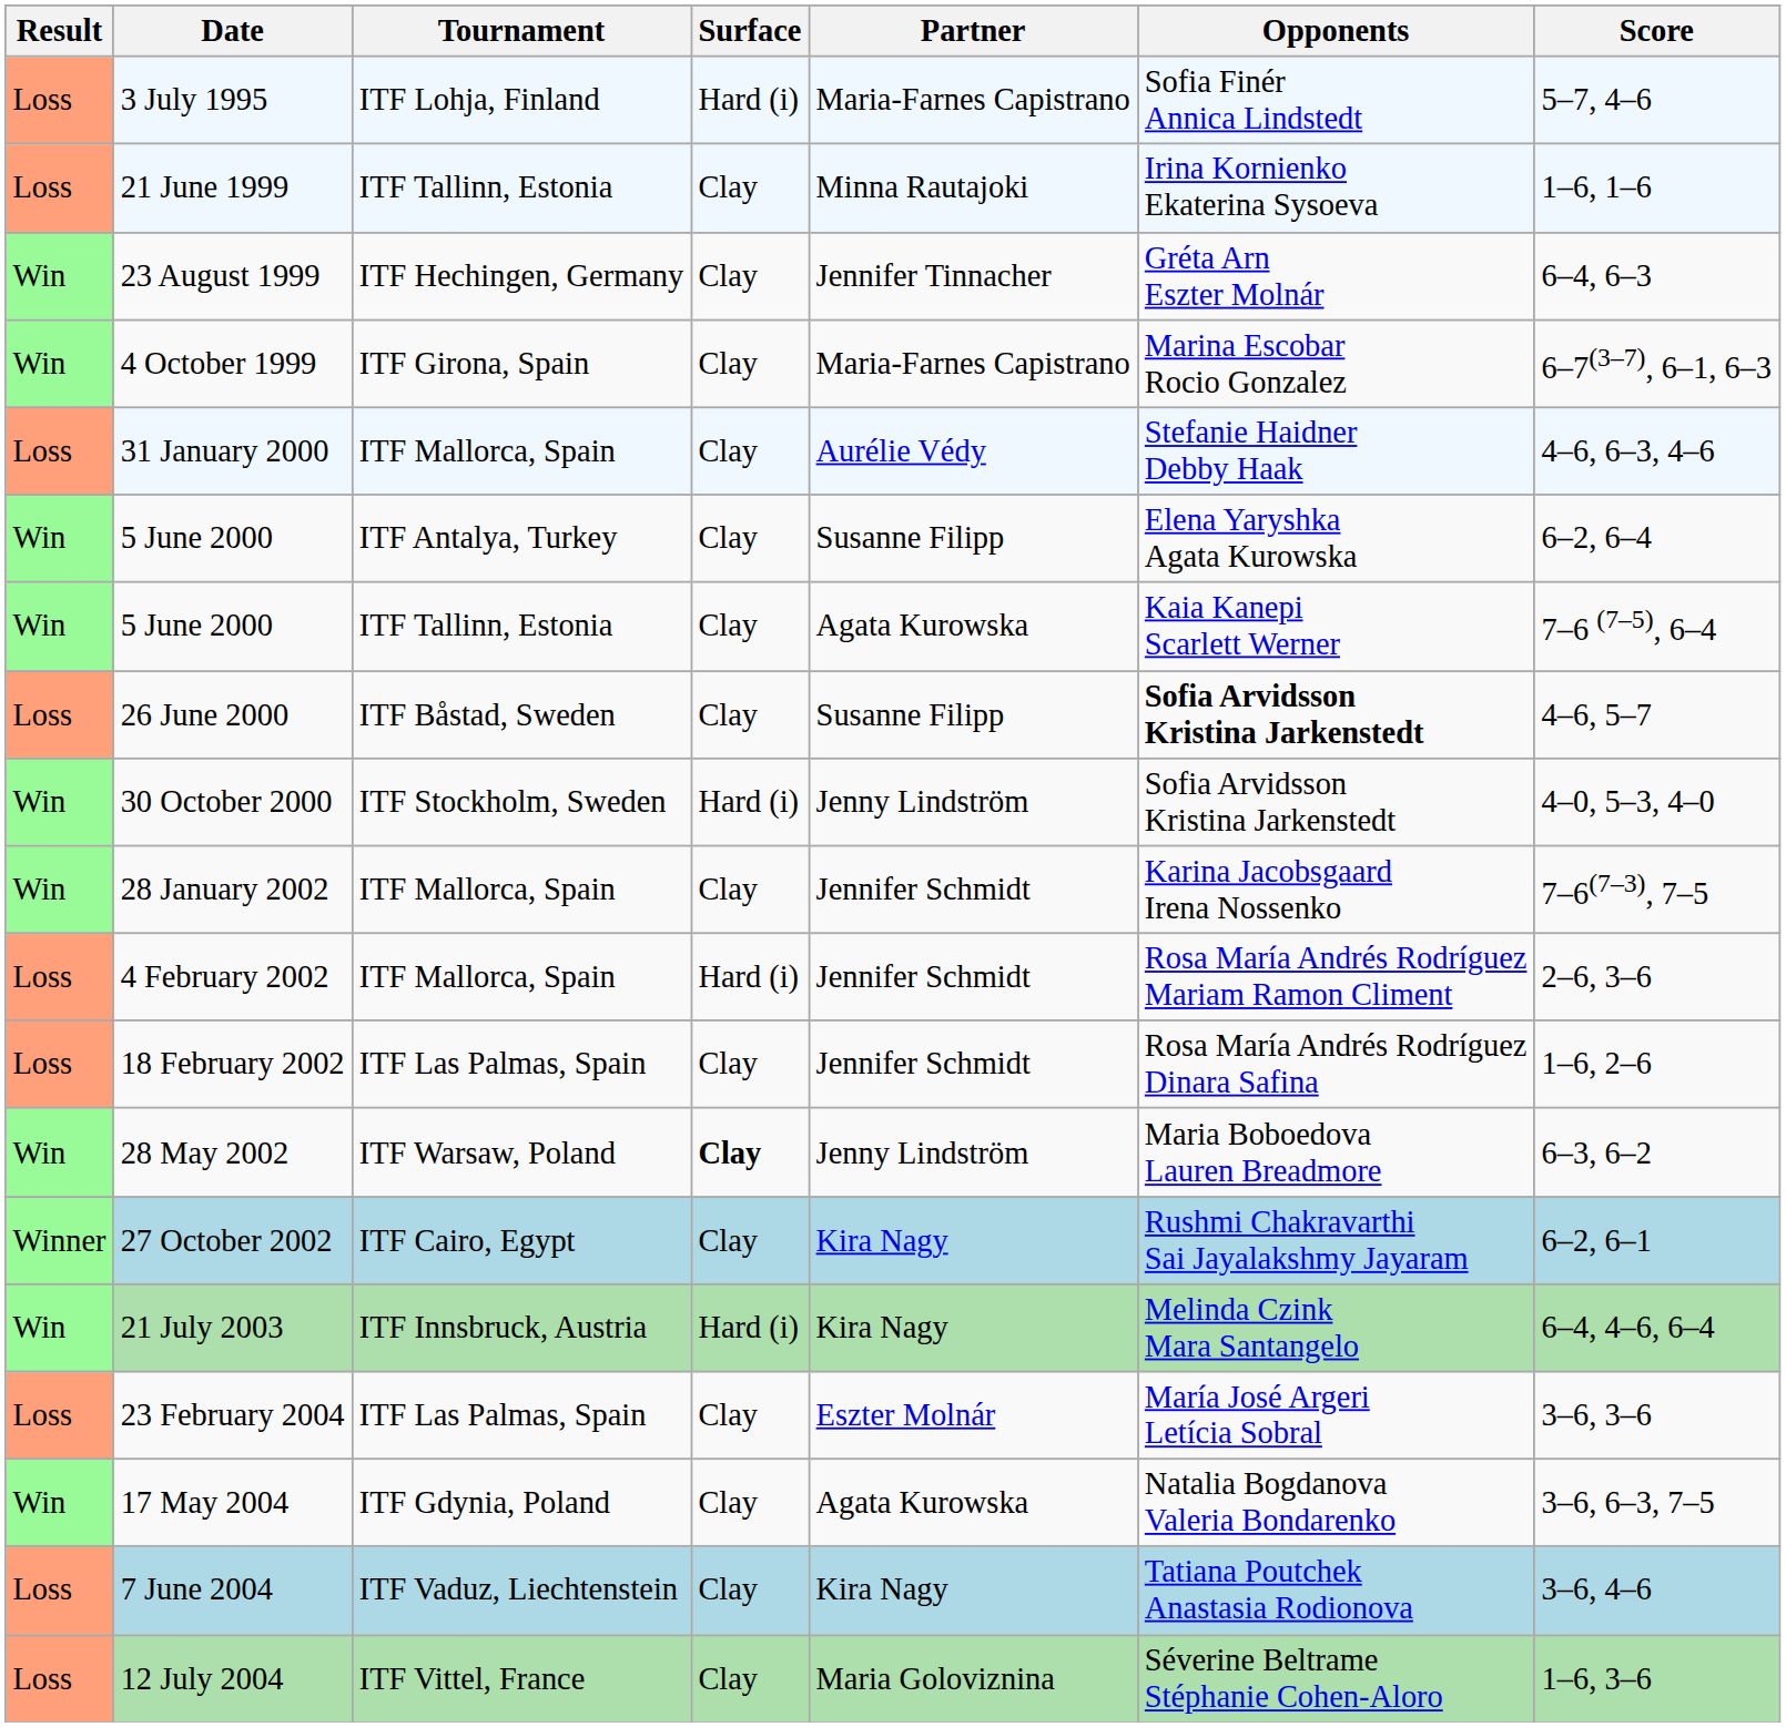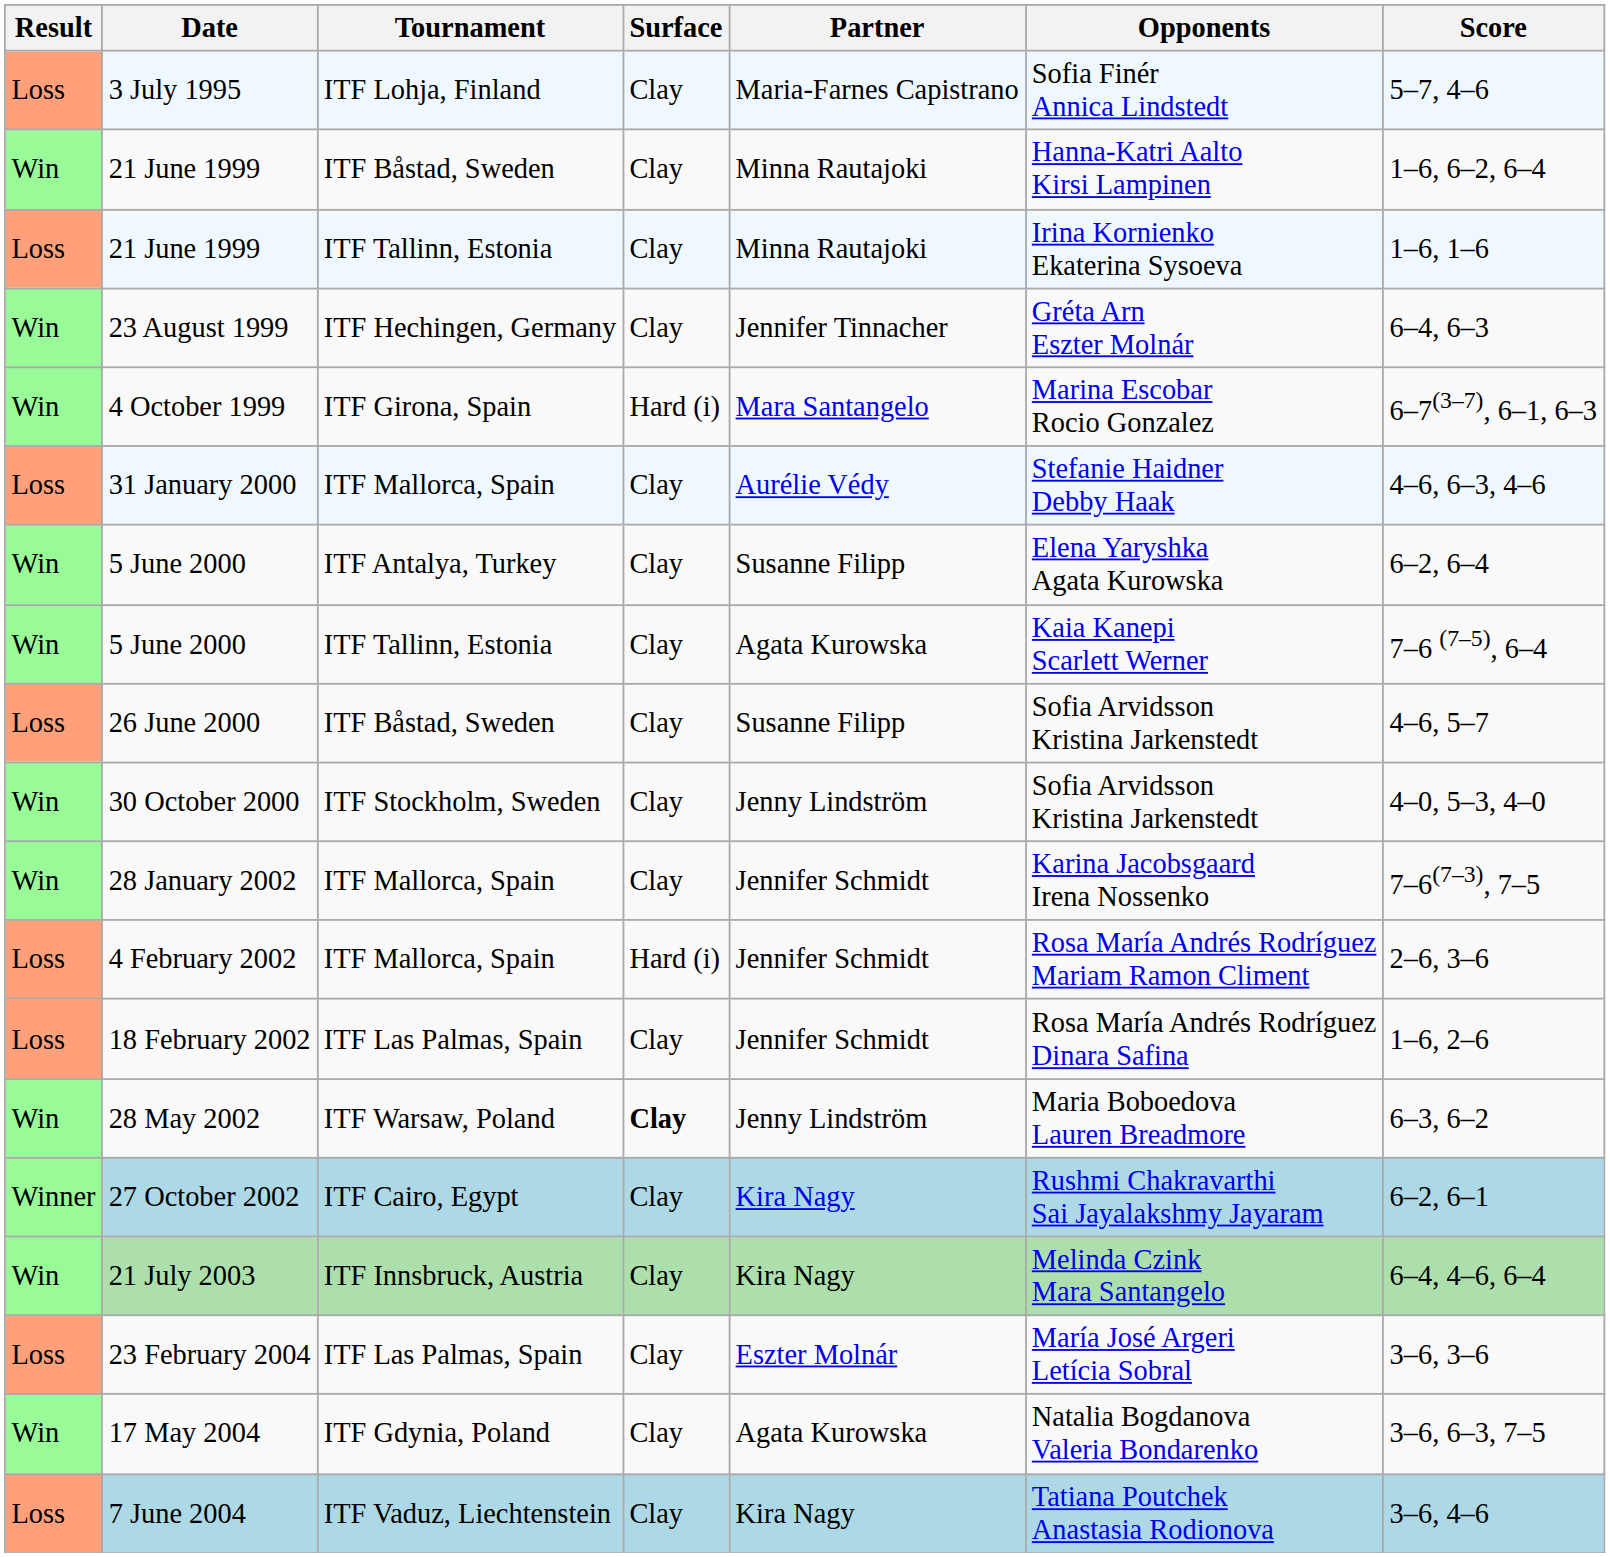 <table class="sortable wikitable" style=font-size:97%>
 <tr>
 <th>Result</th>
 <th>Date</th>
 <th>Tournament</th>
 <th>Surface</th>
 <th>Partner</th>
 <th>Opponents</th>
 <th class="unsortable">Score</th>
 </tr>
 <tr style="background:#f0f8ff;">
 <td style="background:#ffa07a;">Loss</td>
 <td>3 July 1995</td>
 <td>ITF Lohja, Finland</td>
-<td>Hard (i)</td>
+<td>Clay</td>
 <td> Maria-Farnes Capistrano</td>
 <td> Sofia Finér <br>  <a href='#'>Annica Lindstedt</a></td>
 <td>5–7, 4–6</td>
+</tr>
+<tr>
+<td style="background:#98fb98;">Win</td>
+<td>21 June 1999</td>
+<td>ITF Båstad, Sweden</td>
+<td>Clay</td>
+<td> Minna Rautajoki</td>
+<td> <a href='#'>Hanna-Katri Aalto</a> <br>  <a href='#'>Kirsi Lampinen</a></td>
+<td>1–6, 6–2, 6–4</td>
 </tr>
 <tr style="background:#f0f8ff;">
 <td style="background:#ffa07a;">Loss</td>
 <td>21 June 1999</td>
 <td>ITF Tallinn, Estonia</td>
 <td>Clay</td>
 <td> Minna Rautajoki</td>
 <td> <a href='#'>Irina Kornienko</a> <br>  Ekaterina Sysoeva</td>
 <td>1–6, 1–6</td>
 </tr>
 <tr>
 <td style="background:#98fb98;">Win</td>
 <td>23 August 1999</td>
 <td>ITF Hechingen, Germany</td>
 <td>Clay</td>
 <td> Jennifer Tinnacher</td>
 <td> <a href='#'>Gréta Arn</a> <br>  <a href='#'>Eszter Molnár</a></td>
 <td>6–4, 6–3</td>
 </tr>
 <tr>
 <td style="background:#98fb98;">Win</td>
 <td>4 October 1999</td>
 <td>ITF Girona, Spain</td>
-<td>Clay</td>
-<td> Maria-Farnes Capistrano</td>
+<td>Hard (i)</td>
+<td> <a href='#'>Mara Santangelo</a></td>
 <td> <a href='#'>Marina Escobar</a> <br>  Rocio Gonzalez</td>
 <td>6–7<sup>(3–7)</sup>, 6–1, 6–3</td>
 </tr>
 <tr style="background:#f0f8ff;">
 <td style="background:#ffa07a;">Loss</td>
 <td>31 January 2000</td>
 <td>ITF Mallorca, Spain</td>
 <td>Clay</td>
 <td> <a href='#'>Aurélie Védy</a></td>
 <td> <a href='#'>Stefanie Haidner</a> <br>  <a href='#'>Debby Haak</a></td>
 <td>4–6, 6–3, 4–6</td>
 </tr>
 <tr>
 <td style="background:#98fb98;">Win</td>
 <td>5 June 2000</td>
 <td>ITF Antalya, Turkey</td>
 <td>Clay</td>
 <td> Susanne Filipp</td>
 <td> <a href='#'>Elena Yaryshka</a> <br>  Agata Kurowska</td>
 <td>6–2, 6–4</td>
 </tr>
 <tr>
 <td style="background:#98fb98;">Win</td>
 <td>5 June 2000</td>
 <td>ITF Tallinn, Estonia</td>
 <td>Clay</td>
 <td> Agata Kurowska</td>
 <td> <a href='#'>Kaia Kanepi</a> <br>  <a href='#'>Scarlett Werner</a></td>
 <td>7–6 <sup>(7–5)</sup>, 6–4</td>
 </tr>
 <tr>
 <td style="background:#ffa07a;">Loss</td>
 <td>26 June 2000</td>
 <td>ITF Båstad, Sweden</td>
 <td>Clay</td>
 <td> Susanne Filipp</td>
-<td><strong> Sofia Arvidsson <br>  Kristina Jarkenstedt</strong></td>
+<td> Sofia Arvidsson <br>  Kristina Jarkenstedt</td>
 <td>4–6, 5–7</td>
 </tr>
 <tr>
 <td style="background:#98fb98;">Win</td>
 <td>30 October 2000</td>
 <td>ITF Stockholm, Sweden</td>
-<td>Hard (i)</td>
+<td>Clay</td>
 <td> Jenny Lindström</td>
 <td> Sofia Arvidsson <br>  Kristina Jarkenstedt</td>
 <td>4–0, 5–3, 4–0</td>
 </tr>
 <tr>
 <td style="background:#98fb98;">Win</td>
 <td>28 January 2002</td>
 <td>ITF Mallorca, Spain</td>
 <td>Clay</td>
 <td> Jennifer Schmidt</td>
 <td> <a href='#'>Karina Jacobsgaard</a> <br>  Irena Nossenko</td>
 <td>7–6<sup>(7–3)</sup>, 7–5</td>
 </tr>
 <tr>
 <td style="background:#ffa07a;">Loss</td>
 <td>4 February 2002</td>
 <td>ITF Mallorca, Spain</td>
 <td>Hard (i)</td>
 <td> Jennifer Schmidt</td>
 <td> <a href='#'>Rosa María Andrés Rodríguez</a> <br>  <a href='#'>Mariam Ramon Climent</a></td>
 <td>2–6, 3–6</td>
 </tr>
 <tr>
 <td style="background:#ffa07a;">Loss</td>
 <td>18 February 2002</td>
 <td>ITF Las Palmas, Spain</td>
 <td>Clay</td>
 <td> Jennifer Schmidt</td>
 <td> Rosa María Andrés Rodríguez <br>  <a href='#'>Dinara Safina</a></td>
 <td>1–6, 2–6</td>
 </tr>
 <tr>
 <td style="background:#98fb98;">Win</td>
 <td>28 May 2002</td>
 <td>ITF Warsaw, Poland</td>
 <td><strong>Clay</strong></td>
 <td> Jenny Lindström</td>
 <td> Maria Boboedova <br>  <a href='#'>Lauren Breadmore</a></td>
 <td>6–3, 6–2</td>
 </tr>
 <tr style="background:lightblue;">
 <td bgcolor="98FB98">Winner</td>
 <td>27 October 2002</td>
 <td>ITF Cairo, Egypt</td>
 <td>Clay</td>
 <td> <a href='#'>Kira Nagy</a></td>
 <td> <a href='#'>Rushmi Chakravarthi</a> <br>  <a href='#'>Sai Jayalakshmy Jayaram</a></td>
 <td>6–2, 6–1</td>
 </tr>
 <tr style="background:#addfad;">
 <td style="background:#98fb98;">Win</td>
 <td>21 July 2003</td>
 <td>ITF Innsbruck, Austria</td>
-<td>Hard (i)</td>
+<td>Clay</td>
 <td> Kira Nagy</td>
 <td> <a href='#'>Melinda Czink</a> <br>  <a href='#'>Mara Santangelo</a></td>
 <td>6–4, 4–6, 6–4</td>
 </tr>
 <tr>
 <td style="background:#ffa07a;">Loss</td>
 <td>23 February 2004</td>
 <td>ITF Las Palmas, Spain</td>
 <td>Clay</td>
 <td> <a href='#'>Eszter Molnár</a></td>
 <td> <a href='#'>María José Argeri</a> <br>  <a href='#'>Letícia Sobral</a></td>
 <td>3–6, 3–6</td>
 </tr>
 <tr>
 <td style="background:#98fb98;">Win</td>
 <td>17 May 2004</td>
 <td>ITF Gdynia, Poland</td>
 <td>Clay</td>
 <td> Agata Kurowska</td>
 <td> Natalia Bogdanova <br>  <a href='#'>Valeria Bondarenko</a></td>
 <td>3–6, 6–3, 7–5</td>
 </tr>
 <tr style="background:lightblue;">
 <td style="background:#ffa07a;">Loss</td>
 <td>7 June 2004</td>
 <td>ITF Vaduz, Liechtenstein</td>
 <td>Clay</td>
 <td> Kira Nagy</td>
 <td> <a href='#'>Tatiana Poutchek</a> <br>  <a href='#'>Anastasia Rodionova</a></td>
 <td>3–6, 4–6</td>
 </tr>
-<tr style="background:#addfad;">
-<td style="background:#ffa07a;">Loss</td>
-<td>12 July 2004</td>
-<td>ITF Vittel, France</td>
-<td>Clay</td>
-<td> Maria Goloviznina</td>
-<td> Séverine Beltrame <br>  <a href='#'>Stéphanie Cohen-Aloro</a></td>
-<td>1–6, 3–6</td>
-</tr>
 </table>
